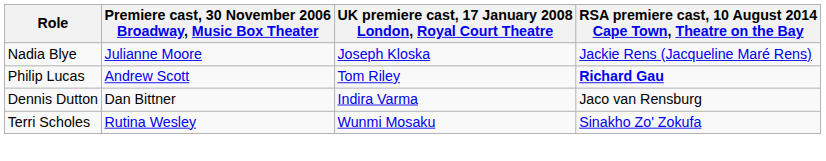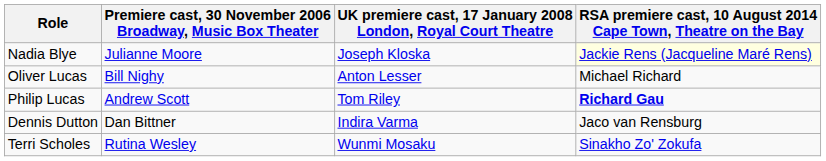 <table class="wikitable">
 <tr>
 <th>Role</th>
 <th>Premiere cast, 30 November 2006<br><a href='#'>Broadway</a>, <a href='#'>Music Box Theater</a></th>
 <th>UK premiere cast, 17 January 2008<br><a href='#'>London</a>, <a href='#'>Royal Court Theatre</a></th>
 <th>RSA premiere cast, 10 August 2014<br><a href='#'>Cape Town</a>, <a href='#'>Theatre on the Bay</a></th>
 </tr>
 <tr>
 <td>Nadia Blye</td>
 <td><a href='#'>Julianne Moore</a></td>
 <td><a href='#'>Joseph Kloska</a></td>
-<td><a href='#'>Jackie Rens (Jacqueline Maré Rens)</a></td>
+<td style="background: lightyellow;"><a href='#'>Jackie Rens (Jacqueline Maré Rens)</a></td>
+</tr>
+<tr>
+<td>Oliver Lucas</td>
+<td><a href='#'>Bill Nighy</a></td>
+<td><a href='#'>Anton Lesser</a></td>
+<td>Michael Richard</td>
 </tr>
 <tr>
 <td>Philip Lucas</td>
 <td><a href='#'>Andrew Scott</a></td>
 <td><a href='#'>Tom Riley</a></td>
 <td><strong><a href='#'>Richard Gau</a></strong></td>
 </tr>
 <tr>
 <td>Dennis Dutton</td>
 <td>Dan Bittner</td>
 <td><a href='#'>Indira Varma</a></td>
 <td>Jaco van Rensburg</td>
 </tr>
 <tr>
 <td>Terri Scholes</td>
 <td><a href='#'>Rutina Wesley</a></td>
 <td><a href='#'>Wunmi Mosaku</a></td>
 <td><a href='#'>Sinakho Zo' Zokufa</a></td>
 </tr>
 </table>
